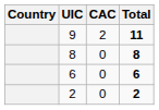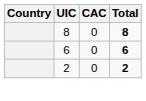 <table class="sortable plainrowheaders wikitable">
 <tr>
 <th scope="col">Country</th>
 <th scope="col">UIC</th>
 <th scope="col">CAC</th>
 <th scope="col">Total</th>
-</tr>
-<tr>
-<th scope=row></th>
-<td align=center>9</td>
-<td align=center>2</td>
-<td align=center><strong>11</strong></td>
 </tr>
 <tr>
 <th scope=row></th>
 <td align=center>8</td>
 <td align=center>0</td>
 <td align=center><strong>8</strong></td>
 </tr>
 <tr>
 <th scope=row></th>
 <td align=center>6</td>
 <td align=center>0</td>
 <td align=center><strong>6</strong></td>
 </tr>
 <tr>
 <th scope=row></th>
 <td align=center>2</td>
 <td align=center>0</td>
 <td align=center><strong>2</strong></td>
 </tr>
 </table>
